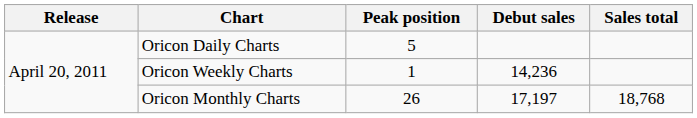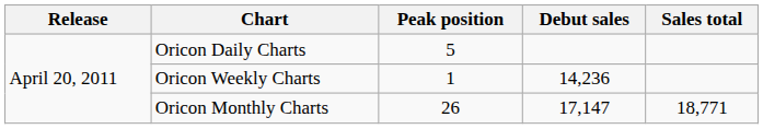 <table class="wikitable" width="650px">
 <tr>
 <th>Release</th>
 <th>Chart</th>
 <th>Peak position</th>
 <th>Debut sales</th>
 <th>Sales total</th>
 </tr>
 <tr>
 <td rowspan="3">April 20, 2011</td>
 <td>Oricon Daily Charts</td>
 <td align="center">5</td>
 <td></td>
 <td></td>
 </tr>
 <tr>
 <td align="left">Oricon Weekly Charts</td>
 <td align="center">1</td>
 <td align="center">14,236</td>
 <td></td>
 </tr>
 <tr>
 <td>Oricon Monthly Charts</td>
 <td align="center">26</td>
-<td align="center">17,197</td>
-<td align="center">18,768</td>
+<td align="center">17,147</td>
+<td align="center">18,771</td>
 </tr>
 </table>
